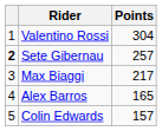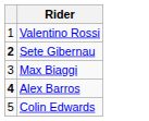 <table class="wikitable" style="font-size: 95%;">
 <tr>
 <th></th>
 <th>Rider</th>
-<th>Points</th>
 </tr>
 <tr>
 <td align=center>1</td>
 <td> <a href='#'>Valentino Rossi</a></td>
-<td align=right>304</td>
 </tr>
 <tr>
 <td align=center><strong>2</strong></td>
 <td> <a href='#'>Sete Gibernau</a></td>
-<td align=right>257</td>
 </tr>
 <tr>
 <td align=center>3</td>
 <td> <a href='#'>Max Biaggi</a></td>
-<td align=right>217</td>
 </tr>
 <tr>
-<td align=center>4</td>
+<td align=center><strong>4</strong></td>
 <td> <a href='#'>Alex Barros</a></td>
-<td align=right>165</td>
 </tr>
 <tr>
 <td align=center>5</td>
 <td> <a href='#'>Colin Edwards</a></td>
-<td align=right>157</td>
 </tr>
 </table>
